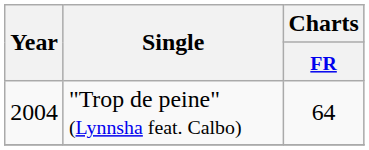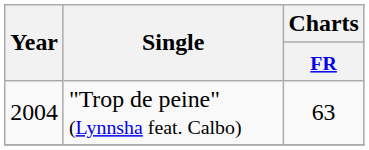 <table class="wikitable">
 <tr>
 <th align="center" rowspan="2" width="10">Year</th>
 <th align="left" rowspan="2" width="140">Single</th>
 <th align="center" colspan="1">Charts</th>
 </tr>
 <tr>
 <th width="20"><small><a href='#'>FR</a></small><br></th>
 </tr>
 <tr>
 <td>2004</td>
 <td>"Trop de peine" <br><small>(<a href='#'>Lynnsha</a> feat. Calbo)</small></td>
-<td align="center">64</td>
+<td align="center">63</td>
 </tr>
 <tr>
 </tr>
 </table>
